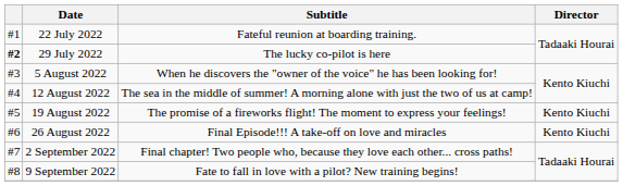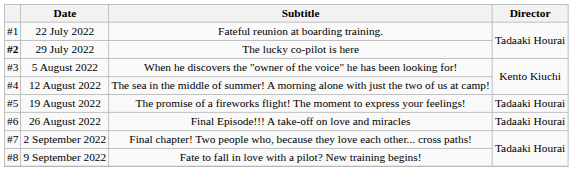 <table class="wikitable" style="text-align:center">
 <tr>
 <th></th>
 <th>Date</th>
 <th>Subtitle</th>
 <th>Director</th>
 </tr>
 <tr>
 <td>#1</td>
 <td>22 July 2022</td>
 <td>Fateful reunion at boarding training.</td>
 <td rowspan="2">Tadaaki Hourai</td>
 </tr>
 <tr>
 <td><strong>#2</strong></td>
 <td>29 July 2022</td>
 <td>The lucky co-pilot is here</td>
 </tr>
 <tr>
 <td>#3</td>
 <td>5 August 2022</td>
 <td>When he discovers the "owner of the voice" he has been looking for!</td>
 <td rowspan="2">Kento Kiuchi</td>
 </tr>
 <tr>
 <td>#4</td>
 <td>12 August 2022</td>
 <td>The sea in the middle of summer! A morning alone with just the two of us at camp!</td>
 </tr>
 <tr>
 <td>#5</td>
 <td>19 August 2022</td>
 <td>The promise of a fireworks flight! The moment to express your feelings!</td>
-<td>Kento Kiuchi</td>
+<td>Tadaaki Hourai</td>
 </tr>
 <tr>
 <td>#6</td>
 <td>26 August 2022</td>
 <td>Final Episode!!! A take-off on love and miracles</td>
-<td>Kento Kiuchi</td>
+<td>Tadaaki Hourai</td>
 </tr>
 <tr>
 <td>#7</td>
 <td>2 September 2022</td>
 <td>Final chapter! Two people who, because they love each other... cross paths!</td>
 <td rowspan="2">Tadaaki Hourai</td>
 </tr>
 <tr>
 <td>#8</td>
 <td>9 September 2022</td>
 <td>Fate to fall in love with a pilot? New training begins!</td>
 </tr>
 <tr>
 </tr>
 </table>
